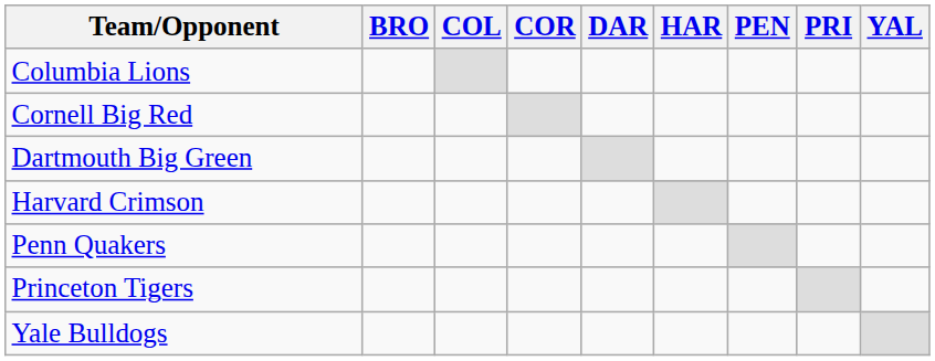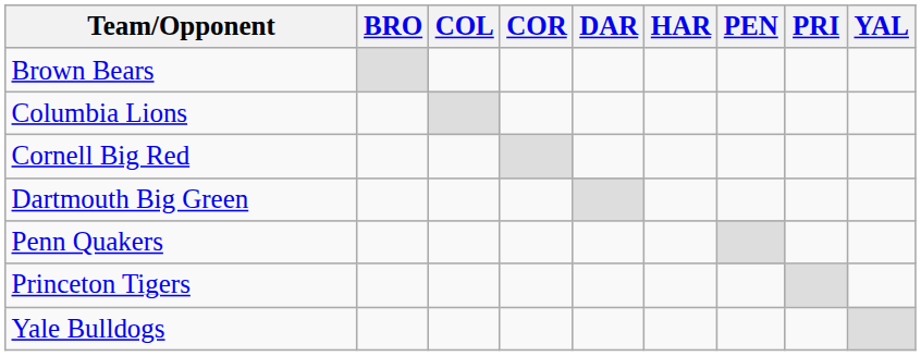 <table class="wikitable" style="text-align: center">
 <tr>
 <th width="200">Team/Opponent</th>
 <th width="30"><a href='#'>BRO</a></th>
 <th width="30"><a href='#'>COL</a></th>
 <th width="30"><a href='#'>COR</a></th>
 <th width="30"><a href='#'>DAR</a></th>
 <th width="30"><a href='#'>HAR</a></th>
 <th width="30"><a href='#'>PEN</a></th>
 <th width="30"><a href='#'>PRI</a></th>
 <th width="30"><a href='#'>YAL</a></th>
+</tr>
+<tr>
+<td align="left"><a href='#'>Brown Bears</a></td>
+<td style="background:#ddd; "></td>
+<td></td>
+<td></td>
+<td></td>
+<td></td>
+<td></td>
+<td></td>
+<td></td>
 </tr>
 <tr>
 <td align="left"><a href='#'>Columbia Lions</a></td>
 <td></td>
 <td style="background:#ddd; "></td>
 <td></td>
 <td></td>
 <td></td>
 <td></td>
 <td></td>
 <td></td>
 </tr>
 <tr>
 <td align="left"><a href='#'>Cornell Big Red</a></td>
 <td></td>
 <td></td>
 <td style="background:#ddd; "></td>
 <td></td>
 <td></td>
 <td></td>
 <td></td>
 <td></td>
 </tr>
 <tr>
 <td align="left"><a href='#'>Dartmouth Big Green</a></td>
 <td></td>
 <td></td>
 <td></td>
 <td style="background:#ddd; "></td>
 <td></td>
-<td></td>
-<td></td>
-<td></td>
-</tr>
-<tr>
-<td align="left"><a href='#'>Harvard Crimson</a></td>
-<td></td>
-<td></td>
-<td></td>
-<td></td>
-<td style="background:#ddd; "></td>
 <td></td>
 <td></td>
 <td></td>
 </tr>
 <tr>
 <td align="left"><a href='#'>Penn Quakers</a></td>
 <td></td>
 <td></td>
 <td></td>
 <td></td>
 <td></td>
 <td style="background:#ddd; "></td>
 <td></td>
 <td></td>
 </tr>
 <tr>
 <td align="left"><a href='#'>Princeton Tigers</a></td>
 <td></td>
 <td></td>
 <td></td>
 <td></td>
 <td></td>
 <td></td>
 <td style="background:#ddd; "></td>
 <td></td>
 </tr>
 <tr>
 <td align="left"><a href='#'>Yale Bulldogs</a></td>
 <td></td>
 <td></td>
 <td></td>
 <td></td>
 <td></td>
 <td></td>
 <td></td>
 <td style="background:#ddd; "></td>
 </tr>
 </table>
